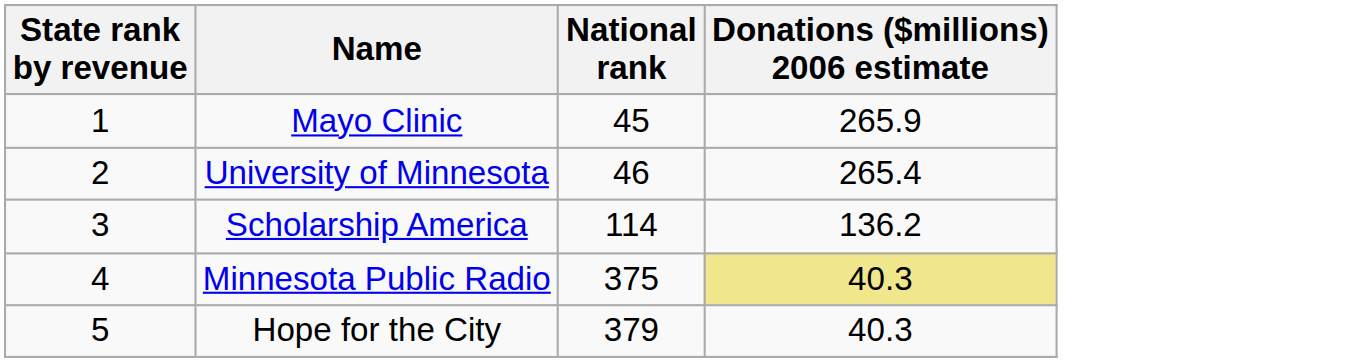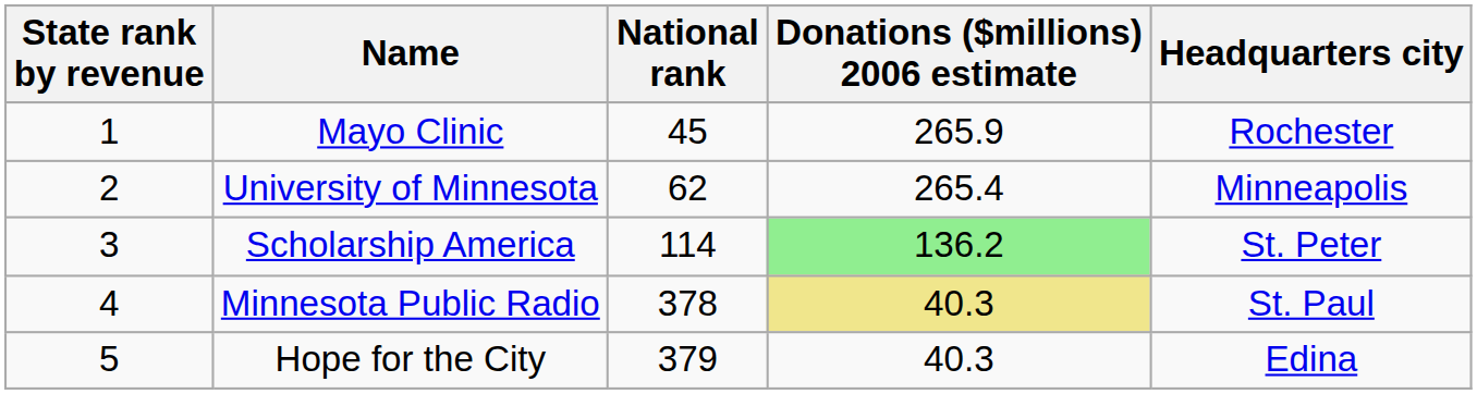 <table class=wikitable style="text-align:center">
 <tr>
 <th>State rank<br>by revenue</th>
 <th>Name</th>
 <th>National<br>rank</th>
 <th>Donations ($millions) <br>2006 estimate</th>
+<th>Headquarters city</th>
 </tr>
 <tr>
 <td>1</td>
 <td><a href='#'>Mayo Clinic</a></td>
 <td>45</td>
 <td>265.9</td>
+<td><a href='#'>Rochester</a></td>
 </tr>
 <tr>
 <td>2</td>
 <td><a href='#'>University of Minnesota</a></td>
-<td>46</td>
+<td>62</td>
 <td>265.4</td>
+<td><a href='#'>Minneapolis</a></td>
 </tr>
 <tr>
 <td>3</td>
 <td><a href='#'>Scholarship America</a></td>
 <td>114</td>
-<td>136.2</td>
+<td style="background: lightgreen;">136.2</td>
+<td><a href='#'>St. Peter</a></td>
 </tr>
 <tr>
 <td>4</td>
 <td><a href='#'>Minnesota Public Radio</a></td>
-<td>375</td>
+<td>378</td>
 <td style="background: khaki;">40.3</td>
+<td><a href='#'>St. Paul</a></td>
 </tr>
 <tr>
 <td>5</td>
 <td>Hope for the City</td>
 <td>379</td>
 <td>40.3</td>
+<td><a href='#'>Edina</a></td>
 </tr>
 </table>
